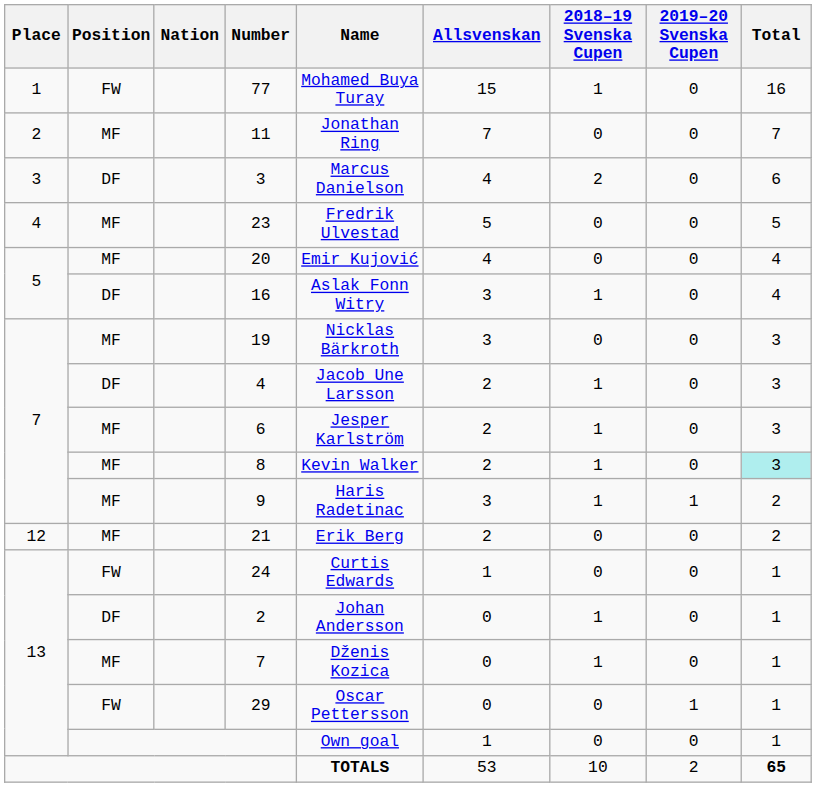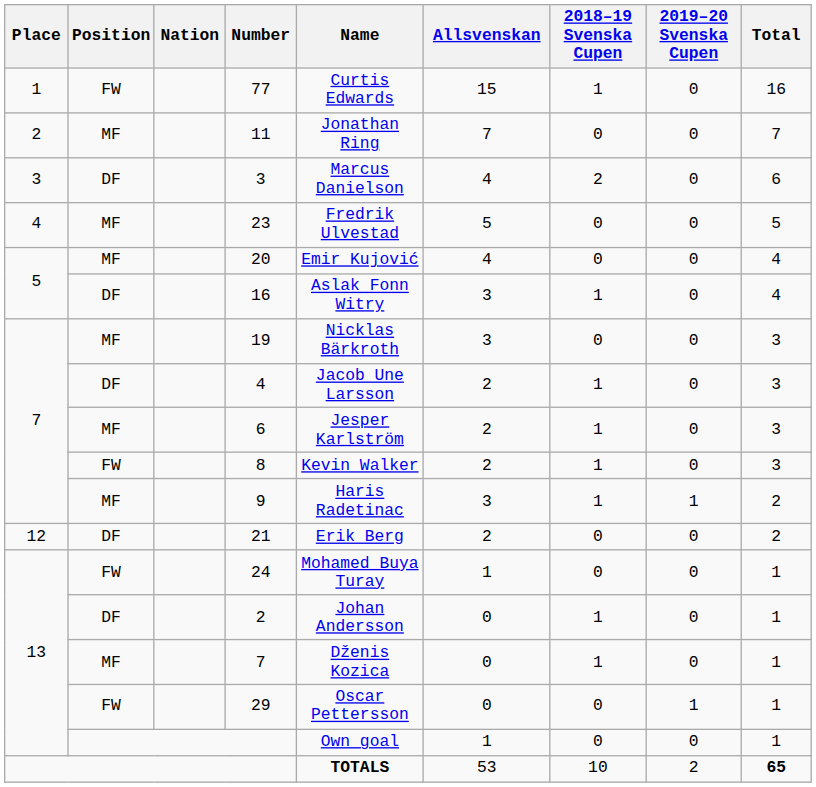 <table class="wikitable" style="font-size: 95%; text-align: center;">
 <tr>
 <th width=60>Place</th>
 <th width=60>Position</th>
 <th width=60>Nation</th>
 <th width=60>Number</th>
 <th width=150>Name</th>
 <th width=120><a href='#'>Allsvenskan</a></th>
 <th width=120><a href='#'>2018–19 Svenska Cupen</a></th>
 <th width=120><a href='#'>2019–20 Svenska Cupen</a></th>
 <th width=80><strong>Total</strong></th>
 </tr>
 <tr>
 <td>1</td>
 <td>FW</td>
 <td></td>
 <td>77</td>
-<td><a href='#'>Mohamed Buya Turay</a></td>
+<td><a href='#'>Curtis Edwards</a></td>
 <td>15</td>
 <td>1</td>
 <td>0</td>
 <td>16</td>
 </tr>
 <tr>
 <td>2</td>
 <td>MF</td>
 <td></td>
 <td>11</td>
 <td><a href='#'>Jonathan Ring</a></td>
 <td>7</td>
 <td>0</td>
 <td>0</td>
 <td>7</td>
 </tr>
 <tr>
 <td>3</td>
 <td>DF</td>
 <td></td>
 <td>3</td>
 <td><a href='#'>Marcus Danielson</a></td>
 <td>4</td>
 <td>2</td>
 <td>0</td>
 <td>6</td>
 </tr>
 <tr>
 <td>4</td>
 <td>MF</td>
 <td></td>
 <td>23</td>
 <td><a href='#'>Fredrik Ulvestad</a></td>
 <td>5</td>
 <td>0</td>
 <td>0</td>
 <td>5</td>
 </tr>
 <tr>
 <td rowspan="2">5</td>
 <td>MF</td>
 <td></td>
 <td>20</td>
 <td><a href='#'>Emir Kujović</a></td>
 <td>4</td>
 <td>0</td>
 <td>0</td>
 <td>4</td>
 </tr>
 <tr>
 <td>DF</td>
 <td></td>
 <td>16</td>
 <td><a href='#'>Aslak Fonn Witry</a></td>
 <td>3</td>
 <td>1</td>
 <td>0</td>
 <td>4</td>
 </tr>
 <tr>
 <td rowspan="5">7</td>
 <td>MF</td>
 <td></td>
 <td>19</td>
 <td><a href='#'>Nicklas Bärkroth</a></td>
 <td>3</td>
 <td>0</td>
 <td>0</td>
 <td>3</td>
 </tr>
 <tr>
 <td>DF</td>
 <td></td>
 <td>4</td>
 <td><a href='#'>Jacob Une Larsson</a></td>
 <td>2</td>
 <td>1</td>
 <td>0</td>
 <td>3</td>
 </tr>
 <tr>
 <td>MF</td>
 <td></td>
 <td>6</td>
 <td><a href='#'>Jesper Karlström</a></td>
 <td>2</td>
 <td>1</td>
 <td>0</td>
 <td>3</td>
 </tr>
 <tr>
-<td>MF</td>
+<td>FW</td>
 <td></td>
 <td>8</td>
 <td><a href='#'>Kevin Walker</a></td>
 <td>2</td>
 <td>1</td>
 <td>0</td>
-<td style="background: paleturquoise;">3</td>
+<td>3</td>
 </tr>
 <tr>
 <td>MF</td>
 <td></td>
 <td>9</td>
 <td><a href='#'>Haris Radetinac</a></td>
 <td>3</td>
 <td>1</td>
 <td>1</td>
 <td>2</td>
 </tr>
 <tr>
 <td>12</td>
-<td>MF</td>
+<td>DF</td>
 <td></td>
 <td>21</td>
 <td><a href='#'>Erik Berg</a></td>
 <td>2</td>
 <td>0</td>
 <td>0</td>
 <td>2</td>
 </tr>
 <tr>
 <td rowspan="5">13</td>
 <td>FW</td>
 <td></td>
 <td>24</td>
-<td><a href='#'>Curtis Edwards</a></td>
+<td><a href='#'>Mohamed Buya Turay</a></td>
 <td>1</td>
 <td>0</td>
 <td>0</td>
 <td>1</td>
 </tr>
 <tr>
 <td>DF</td>
 <td></td>
 <td>2</td>
 <td><a href='#'>Johan Andersson</a></td>
 <td>0</td>
 <td>1</td>
 <td>0</td>
 <td>1</td>
 </tr>
 <tr>
 <td>MF</td>
 <td></td>
 <td>7</td>
 <td><a href='#'>Dženis Kozica</a></td>
 <td>0</td>
 <td>1</td>
 <td>0</td>
 <td>1</td>
 </tr>
 <tr>
 <td>FW</td>
 <td></td>
 <td>29</td>
 <td><a href='#'>Oscar Pettersson</a></td>
 <td>0</td>
 <td>0</td>
 <td>1</td>
 <td>1</td>
 </tr>
 <tr>
 <td colspan="3"></td>
 <td><a href='#'>Own goal</a></td>
 <td>1</td>
 <td>0</td>
 <td>0</td>
 <td>1</td>
 </tr>
 <tr>
 <td colspan="4"></td>
 <td><strong>TOTALS</strong></td>
 <td>53</td>
 <td>10</td>
 <td>2</td>
 <td><strong>65</strong></td>
 </tr>
 </table>
